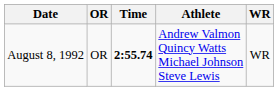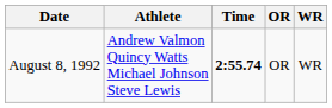 <table class=wikitable style=text-align:center>
 <tr>
 <th>Date</th>
+<th>Athlete</th>
+<th>Time</th>
 <th>OR</th>
-<th>Time</th>
-<th>Athlete</th>
 <th>WR</th>
 </tr>
 <tr>
 <td>August 8, 1992</td>
+<td align=left> <a href='#'>Andrew Valmon</a><br> <a href='#'>Quincy Watts</a><br> <a href='#'>Michael Johnson</a><br> <a href='#'>Steve Lewis</a></td>
+<td><strong>2:55.74</strong></td>
 <td>OR</td>
-<td><strong>2:55.74</strong></td>
-<td align=left> <a href='#'>Andrew Valmon</a><br> <a href='#'>Quincy Watts</a><br> <a href='#'>Michael Johnson</a><br> <a href='#'>Steve Lewis</a></td>
 <td>WR</td>
 </tr>
 </table>
